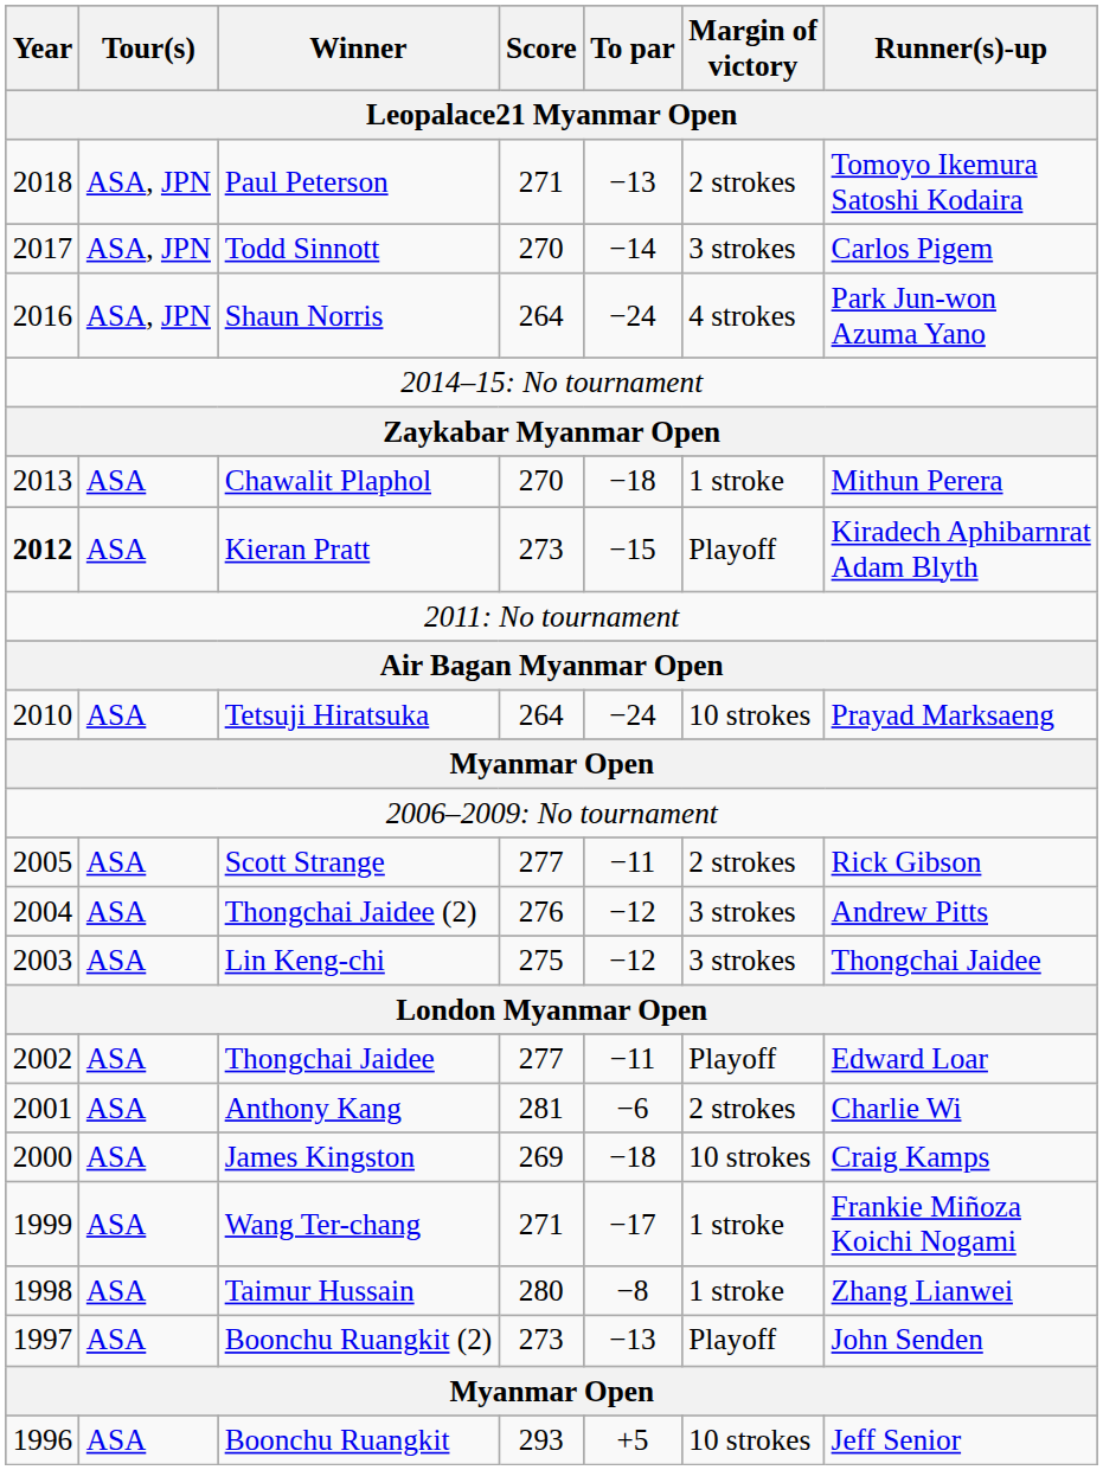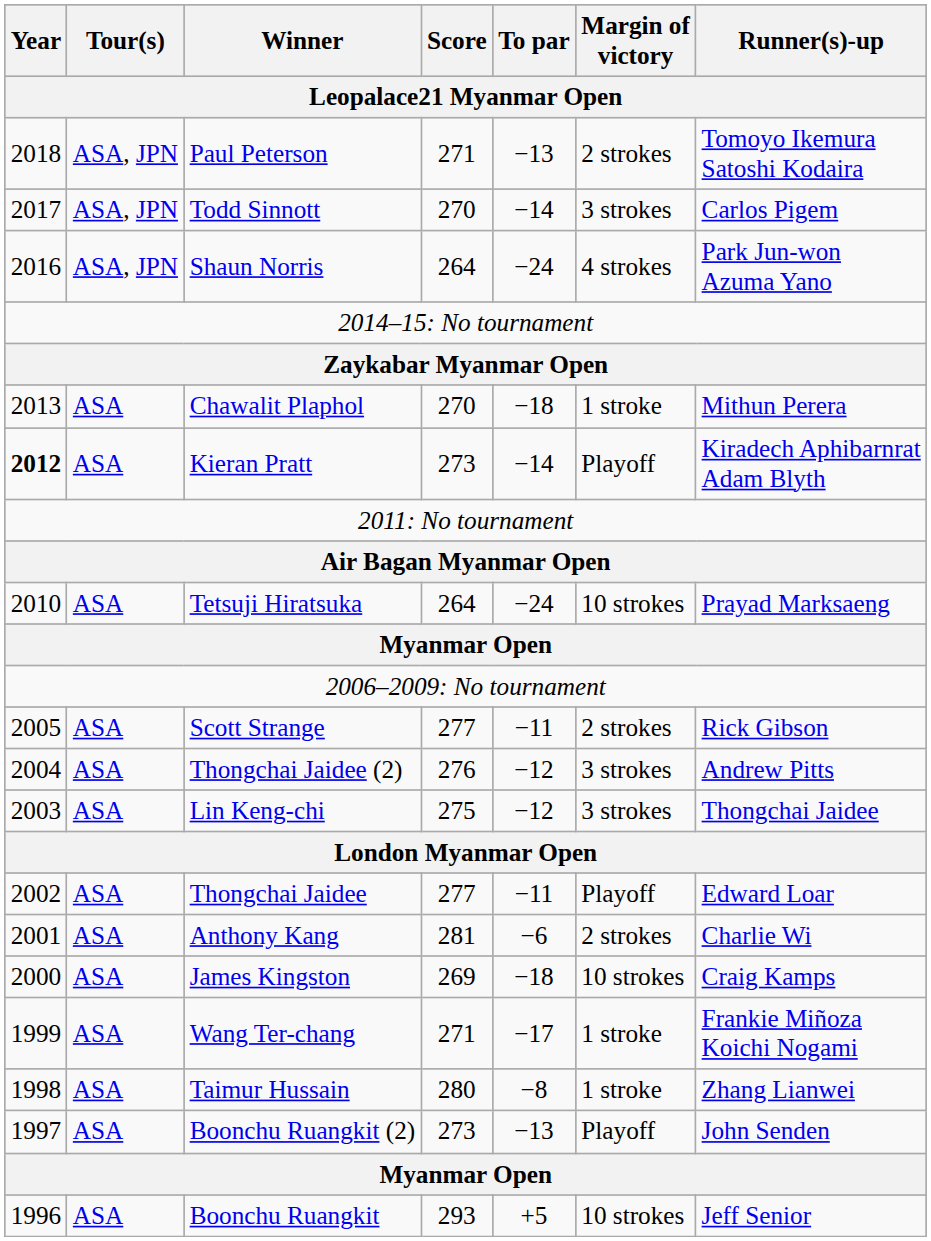 <table class=wikitable style="font-size: 95%;">
 <tr>
 <th>Year</th>
 <th>Tour(s)</th>
 <th>Winner</th>
 <th>Score</th>
 <th>To par</th>
 <th>Margin of<br>victory</th>
 <th>Runner(s)-up</th>
 </tr>
 <tr>
 <th colspan=7>Leopalace21 Myanmar Open</th>
 </tr>
 <tr>
 <td>2018</td>
 <td><a href='#'>ASA</a>, <a href='#'>JPN</a></td>
 <td> <a href='#'>Paul Peterson</a></td>
 <td align=center>271</td>
 <td align=center>−13</td>
 <td>2 strokes</td>
 <td> <a href='#'>Tomoyo Ikemura</a><br> <a href='#'>Satoshi Kodaira</a></td>
 </tr>
 <tr>
 <td>2017</td>
 <td><a href='#'>ASA</a>, <a href='#'>JPN</a></td>
 <td> <a href='#'>Todd Sinnott</a></td>
 <td align=center>270</td>
 <td align=center>−14</td>
 <td>3 strokes</td>
 <td> <a href='#'>Carlos Pigem</a></td>
 </tr>
 <tr>
 <td>2016</td>
 <td><a href='#'>ASA</a>, <a href='#'>JPN</a></td>
 <td> <a href='#'>Shaun Norris</a></td>
 <td align=center>264</td>
 <td align=center>−24</td>
 <td>4 strokes</td>
 <td> <a href='#'>Park Jun-won</a><br> <a href='#'>Azuma Yano</a></td>
 </tr>
 <tr>
 <td colspan=7 align=center><em>2014–15: No tournament</em></td>
 </tr>
 <tr>
 <th colspan=7>Zaykabar Myanmar Open</th>
 </tr>
 <tr>
 <td>2013</td>
 <td><a href='#'>ASA</a></td>
 <td> <a href='#'>Chawalit Plaphol</a></td>
 <td align=center>270</td>
 <td align=center>−18</td>
 <td>1 stroke</td>
 <td> <a href='#'>Mithun Perera</a></td>
 </tr>
 <tr>
 <td><strong>2012</strong></td>
 <td><a href='#'>ASA</a></td>
 <td> <a href='#'>Kieran Pratt</a></td>
 <td align=center>273</td>
-<td align=center>−15</td>
+<td align=center>−14</td>
 <td>Playoff</td>
 <td> <a href='#'>Kiradech Aphibarnrat</a><br> <a href='#'>Adam Blyth</a></td>
 </tr>
 <tr>
 <td colspan=7 align=center><em>2011: No tournament</em></td>
 </tr>
 <tr>
 <th colspan=7>Air Bagan Myanmar Open</th>
 </tr>
 <tr>
 <td>2010</td>
 <td><a href='#'>ASA</a></td>
 <td> <a href='#'>Tetsuji Hiratsuka</a></td>
 <td align=center>264</td>
 <td align=center>−24</td>
 <td>10 strokes</td>
 <td> <a href='#'>Prayad Marksaeng</a></td>
 </tr>
 <tr>
 <th colspan=7>Myanmar Open</th>
 </tr>
 <tr>
 <td colspan=7 align=center><em>2006–2009: No tournament</em></td>
 </tr>
 <tr>
 <td>2005</td>
 <td><a href='#'>ASA</a></td>
 <td> <a href='#'>Scott Strange</a></td>
 <td align=center>277</td>
 <td align=center>−11</td>
 <td>2 strokes</td>
 <td> <a href='#'>Rick Gibson</a></td>
 </tr>
 <tr>
 <td>2004</td>
 <td><a href='#'>ASA</a></td>
 <td> <a href='#'>Thongchai Jaidee</a> (2)</td>
 <td align=center>276</td>
 <td align=center>−12</td>
 <td>3 strokes</td>
 <td> <a href='#'>Andrew Pitts</a></td>
 </tr>
 <tr>
 <td>2003</td>
 <td><a href='#'>ASA</a></td>
 <td> <a href='#'>Lin Keng-chi</a></td>
 <td align=center>275</td>
 <td align=center>−12</td>
 <td>3 strokes</td>
 <td> <a href='#'>Thongchai Jaidee</a></td>
 </tr>
 <tr>
 <th colspan=7>London Myanmar Open</th>
 </tr>
 <tr>
 <td>2002</td>
 <td><a href='#'>ASA</a></td>
 <td> <a href='#'>Thongchai Jaidee</a></td>
 <td align=center>277</td>
 <td align=center>−11</td>
 <td>Playoff</td>
 <td> <a href='#'>Edward Loar</a></td>
 </tr>
 <tr>
 <td>2001</td>
 <td><a href='#'>ASA</a></td>
 <td> <a href='#'>Anthony Kang</a></td>
 <td align=center>281</td>
 <td align=center>−6</td>
 <td>2 strokes</td>
 <td> <a href='#'>Charlie Wi</a></td>
 </tr>
 <tr>
 <td>2000</td>
 <td><a href='#'>ASA</a></td>
 <td> <a href='#'>James Kingston</a></td>
 <td align=center>269</td>
 <td align=center>−18</td>
 <td>10 strokes</td>
 <td> <a href='#'>Craig Kamps</a></td>
 </tr>
 <tr>
 <td>1999</td>
 <td><a href='#'>ASA</a></td>
 <td> <a href='#'>Wang Ter-chang</a></td>
 <td align=center>271</td>
 <td align=center>−17</td>
 <td>1 stroke</td>
 <td> <a href='#'>Frankie Miñoza</a><br> <a href='#'>Koichi Nogami</a></td>
 </tr>
 <tr>
 <td>1998</td>
 <td><a href='#'>ASA</a></td>
 <td> <a href='#'>Taimur Hussain</a></td>
 <td align=center>280</td>
 <td align=center>−8</td>
 <td>1 stroke</td>
 <td> <a href='#'>Zhang Lianwei</a></td>
 </tr>
 <tr>
 <td>1997</td>
 <td><a href='#'>ASA</a></td>
 <td> <a href='#'>Boonchu Ruangkit</a> (2)</td>
 <td align=center>273</td>
 <td align=center>−13</td>
 <td>Playoff</td>
 <td> <a href='#'>John Senden</a></td>
 </tr>
 <tr>
 <th colspan=7>Myanmar Open</th>
 </tr>
 <tr>
 <td>1996</td>
 <td><a href='#'>ASA</a></td>
 <td> <a href='#'>Boonchu Ruangkit</a></td>
 <td align=center>293</td>
 <td align=center>+5</td>
 <td>10 strokes</td>
 <td> <a href='#'>Jeff Senior</a></td>
 </tr>
 </table>
